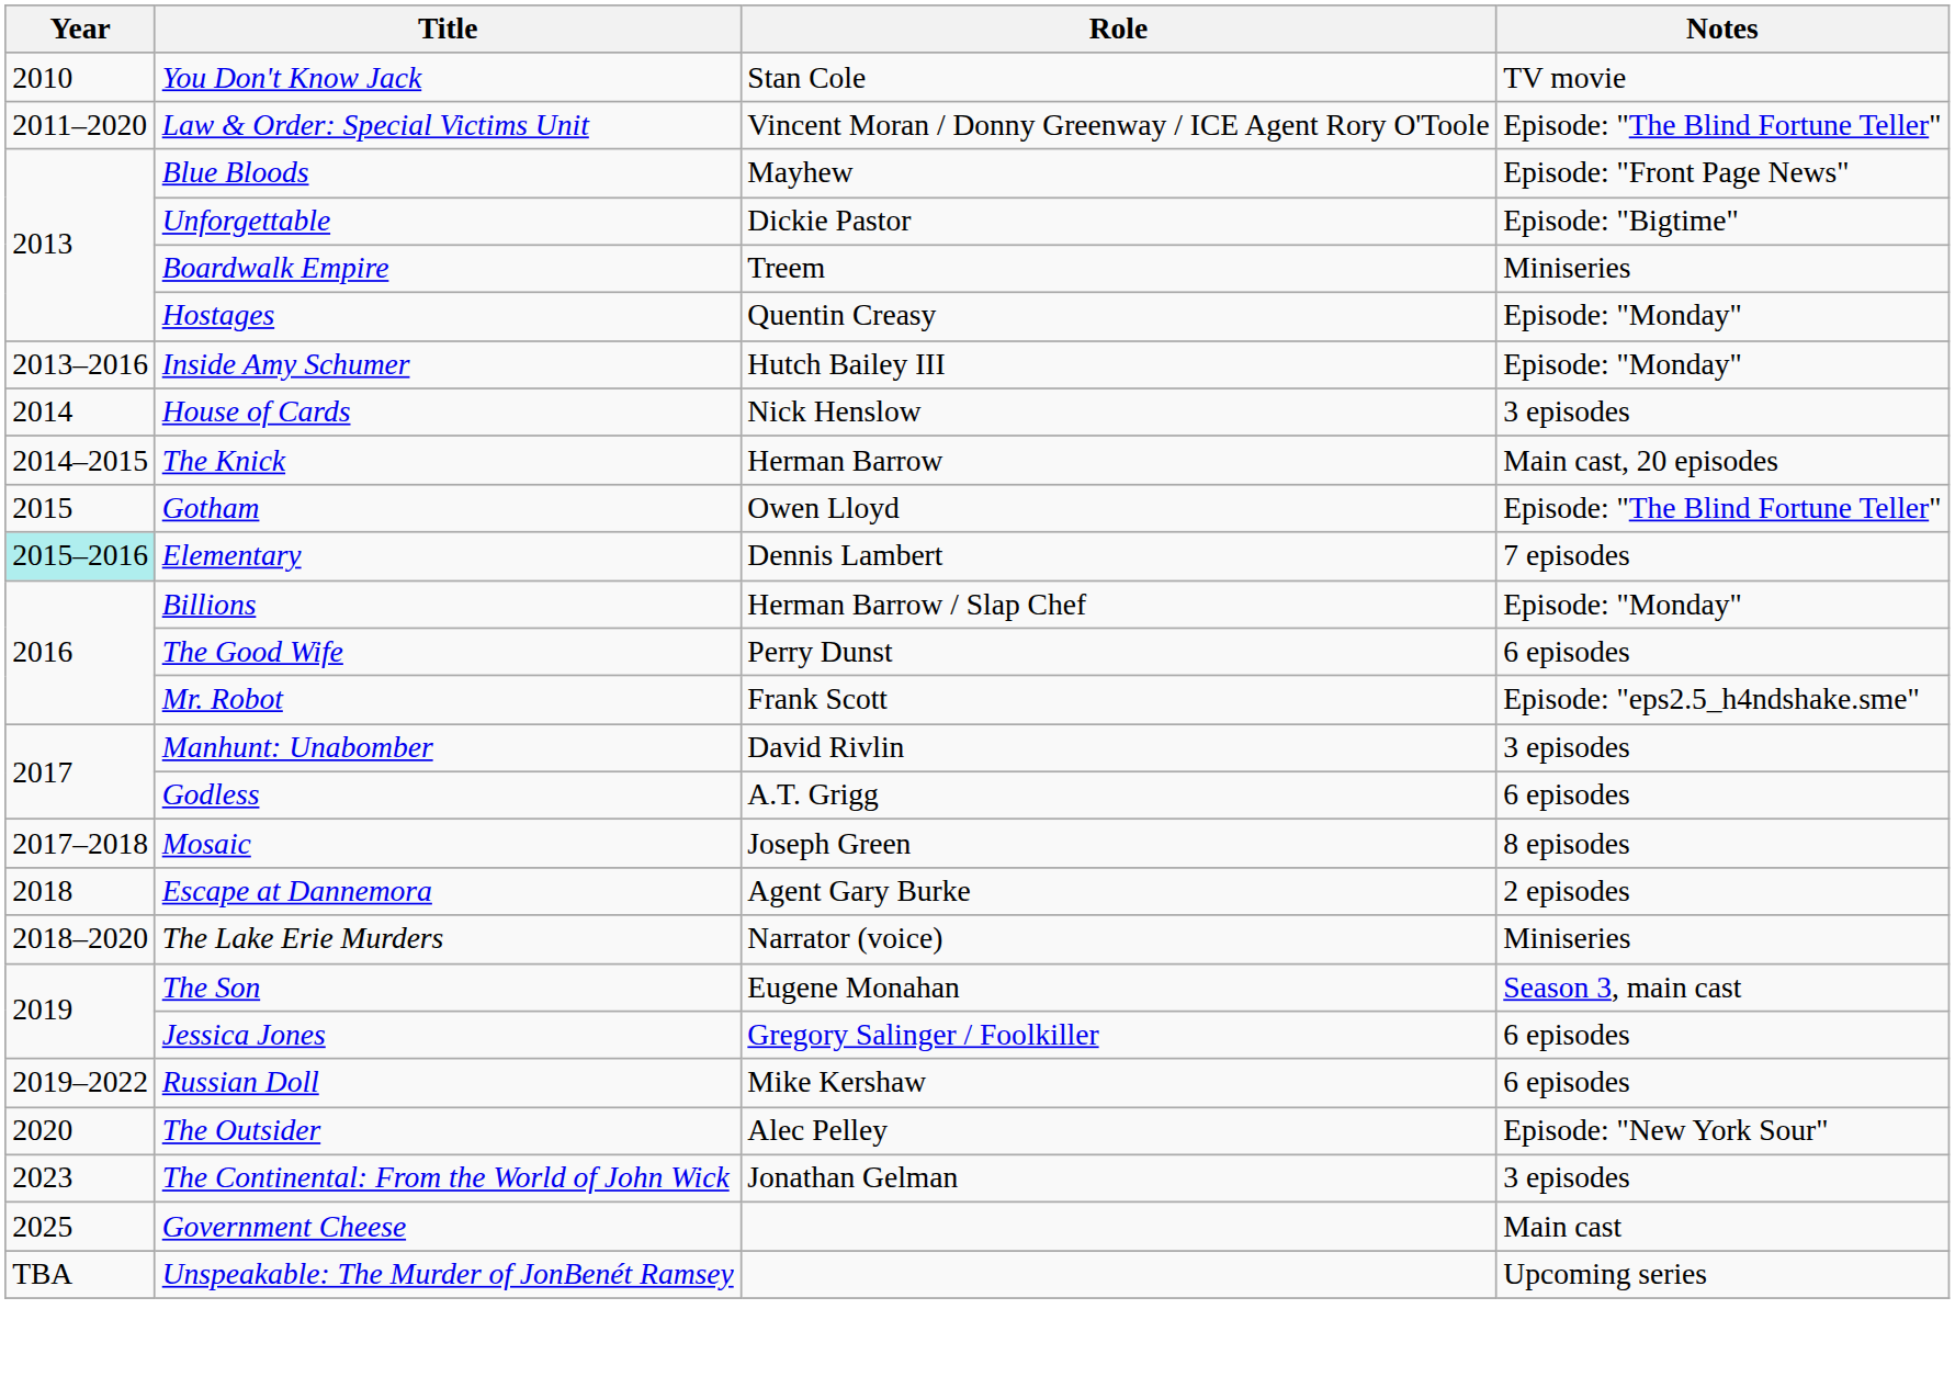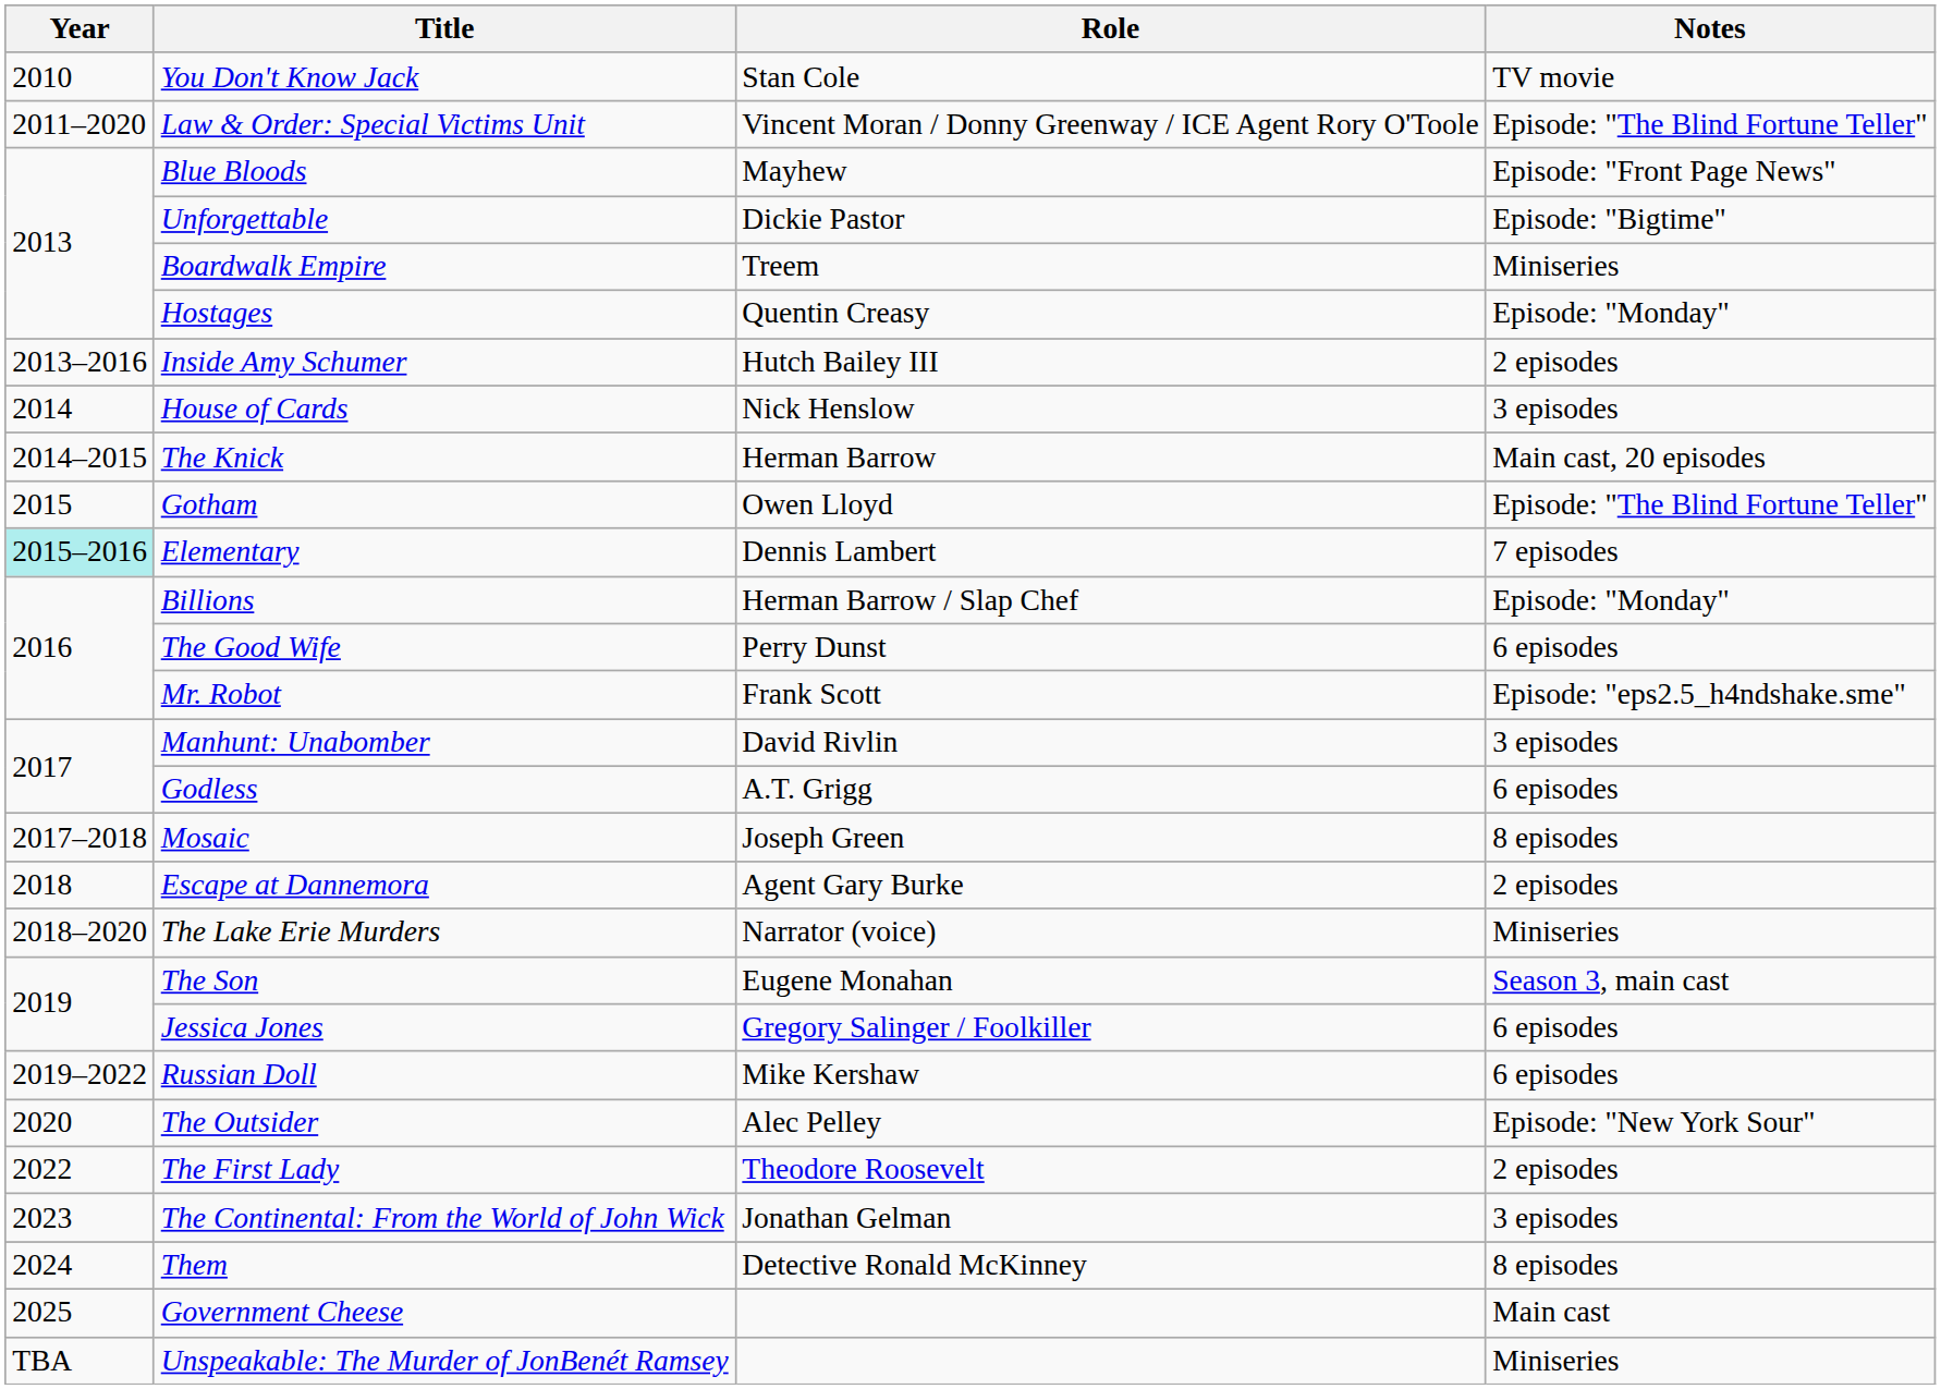 <table class="wikitable sortable">
 <tr>
 <th>Year</th>
 <th>Title</th>
 <th>Role</th>
 <th>Notes</th>
 </tr>
 <tr>
 <td>2010</td>
 <td><a href='#'><em>You Don't Know Jack</em></a></td>
 <td>Stan Cole</td>
 <td>TV movie</td>
 </tr>
 <tr>
 <td>2011–2020</td>
 <td><em><a href='#'>Law & Order: Special Victims Unit</a></em></td>
 <td>Vincent Moran / Donny Greenway / ICE Agent Rory O'Toole</td>
 <td>Episode: "<a href='#'>The Blind Fortune Teller</a>"</td>
 </tr>
 <tr>
 <td rowspan="4">2013</td>
 <td><em><a href='#'>Blue Bloods</a></em></td>
 <td>Mayhew</td>
 <td>Episode: "Front Page News"</td>
 </tr>
 <tr>
 <td><em><a href='#'>Unforgettable</a></em></td>
 <td>Dickie Pastor</td>
 <td>Episode: "Bigtime"</td>
 </tr>
 <tr>
 <td><em><a href='#'>Boardwalk Empire</a></em></td>
 <td>Treem</td>
 <td>Miniseries</td>
 </tr>
 <tr>
 <td><em><a href='#'>Hostages</a></em></td>
 <td>Quentin Creasy</td>
 <td>Episode: "Monday"</td>
 </tr>
 <tr>
 <td>2013–2016</td>
 <td><em><a href='#'>Inside Amy Schumer</a></em></td>
 <td>Hutch Bailey III</td>
-<td>Episode: "Monday"</td>
+<td>2 episodes</td>
 </tr>
 <tr>
 <td>2014</td>
 <td><em><a href='#'>House of Cards</a></em></td>
 <td>Nick Henslow</td>
 <td>3 episodes</td>
 </tr>
 <tr>
 <td>2014–2015</td>
 <td><em><a href='#'>The Knick</a></em></td>
 <td>Herman Barrow</td>
 <td>Main cast, 20 episodes</td>
 </tr>
 <tr>
 <td>2015</td>
 <td><em><a href='#'>Gotham</a></em></td>
 <td>Owen Lloyd</td>
 <td>Episode: "<a href='#'>The Blind Fortune Teller</a>"</td>
 </tr>
 <tr>
 <td style="background: paleturquoise;">2015–2016</td>
 <td><em><a href='#'>Elementary</a></em></td>
 <td>Dennis Lambert</td>
 <td>7 episodes</td>
 </tr>
 <tr>
 <td rowspan="3">2016</td>
 <td><em><a href='#'>Billions</a></em></td>
 <td>Herman Barrow / Slap Chef</td>
 <td>Episode: "Monday"</td>
 </tr>
 <tr>
 <td><em><a href='#'>The Good Wife</a></em></td>
 <td>Perry Dunst</td>
 <td>6 episodes</td>
 </tr>
 <tr>
 <td><em><a href='#'>Mr. Robot</a></em></td>
 <td>Frank Scott</td>
 <td>Episode: "eps2.5_h4ndshake.sme"</td>
 </tr>
 <tr>
 <td rowspan="2">2017</td>
 <td><em><a href='#'>Manhunt: Unabomber</a></em></td>
 <td>David Rivlin</td>
 <td>3 episodes</td>
 </tr>
 <tr>
 <td><em><a href='#'>Godless</a></em></td>
 <td>A.T. Grigg</td>
 <td>6 episodes</td>
 </tr>
 <tr>
 <td>2017–2018</td>
 <td><em><a href='#'>Mosaic</a></em></td>
 <td>Joseph Green</td>
 <td>8 episodes</td>
 </tr>
 <tr>
 <td>2018</td>
 <td><em><a href='#'>Escape at Dannemora</a></em></td>
 <td>Agent Gary Burke</td>
 <td>2 episodes</td>
 </tr>
 <tr>
 <td>2018–2020</td>
 <td><em>The Lake Erie Murders</em></td>
 <td>Narrator (voice)</td>
 <td>Miniseries</td>
 </tr>
 <tr>
 <td rowspan="2">2019</td>
 <td><em><a href='#'>The Son</a></em></td>
 <td>Eugene Monahan</td>
 <td><a href='#'>Season 3</a>, main cast</td>
 </tr>
 <tr>
 <td><em><a href='#'>Jessica Jones</a></em></td>
 <td><a href='#'>Gregory Salinger / Foolkiller</a></td>
 <td>6 episodes</td>
 </tr>
 <tr>
 <td>2019–2022</td>
 <td><em><a href='#'>Russian Doll</a></em></td>
 <td>Mike Kershaw</td>
 <td>6 episodes</td>
 </tr>
 <tr>
 <td>2020</td>
 <td><em><a href='#'>The Outsider</a></em></td>
 <td>Alec Pelley</td>
 <td>Episode: "New York Sour"</td>
 </tr>
 <tr>
+<td>2022</td>
+<td><em><a href='#'>The First Lady</a></em></td>
+<td><a href='#'>Theodore Roosevelt</a></td>
+<td>2 episodes</td>
+</tr>
+<tr>
 <td>2023</td>
 <td><em><a href='#'>The Continental: From the World of John Wick</a></em></td>
 <td>Jonathan Gelman</td>
 <td>3 episodes</td>
+</tr>
+<tr>
+<td>2024</td>
+<td><em><a href='#'>Them</a></em></td>
+<td>Detective Ronald McKinney</td>
+<td>8 episodes</td>
 </tr>
 <tr>
 <td>2025</td>
 <td><em><a href='#'>Government Cheese</a></em></td>
 <td></td>
 <td>Main cast</td>
 </tr>
 <tr>
 <td>TBA</td>
 <td><em><a href='#'>Unspeakable: The Murder of JonBenét Ramsey</a></em></td>
 <td></td>
-<td>Upcoming series</td>
+<td>Miniseries</td>
 </tr>
 </table>
